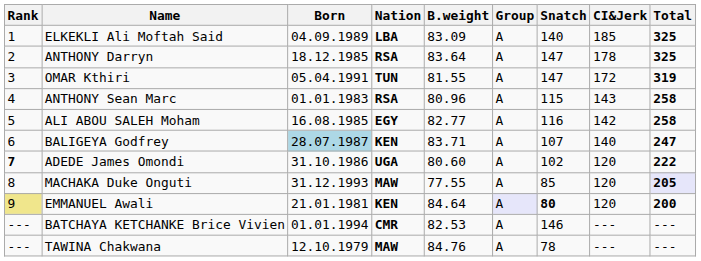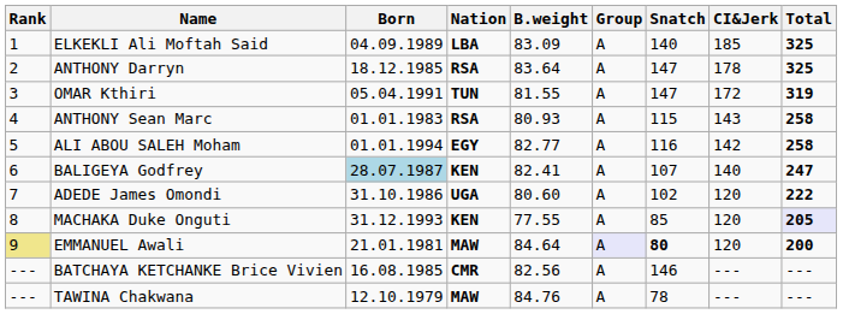 <table class="wikitable">
 <tr>
 <th>Rank</th>
 <th>Name</th>
 <th>Born</th>
 <th>Nation</th>
 <th>B.weight</th>
 <th>Group</th>
 <th>Snatch</th>
 <th>CI&Jerk</th>
 <th>Total</th>
 </tr>
 <tr>
 <td>1</td>
 <td>ELKEKLI Ali Moftah Said</td>
 <td>04.09.1989</td>
 <td><strong>LBA</strong></td>
 <td>83.09</td>
 <td>A</td>
 <td>140</td>
 <td>185</td>
 <td><strong>325</strong></td>
 </tr>
 <tr>
 <td>2</td>
 <td>ANTHONY Darryn</td>
 <td>18.12.1985</td>
 <td><strong>RSA</strong></td>
 <td>83.64</td>
 <td>A</td>
 <td>147</td>
 <td>178</td>
 <td><strong>325</strong></td>
 </tr>
 <tr>
 <td>3</td>
 <td>OMAR Kthiri</td>
 <td>05.04.1991</td>
 <td><strong>TUN</strong></td>
 <td>81.55</td>
 <td>A</td>
 <td>147</td>
 <td>172</td>
 <td><strong>319</strong></td>
 </tr>
 <tr>
 <td>4</td>
 <td>ANTHONY Sean Marc</td>
 <td>01.01.1983</td>
 <td><strong>RSA</strong></td>
-<td>80.96</td>
+<td>80.93</td>
 <td>A</td>
 <td>115</td>
 <td>143</td>
 <td><strong>258</strong></td>
 </tr>
 <tr>
 <td>5</td>
 <td>ALI ABOU SALEH Moham</td>
-<td>16.08.1985</td>
+<td>01.01.1994</td>
 <td><strong>EGY</strong></td>
 <td>82.77</td>
 <td>A</td>
 <td>116</td>
 <td>142</td>
 <td><strong>258</strong></td>
 </tr>
 <tr>
 <td>6</td>
 <td>BALIGEYA Godfrey</td>
 <td style="background: lightblue;">28.07.1987</td>
 <td><strong>KEN</strong></td>
-<td>83.71</td>
+<td>82.41</td>
 <td>A</td>
 <td>107</td>
 <td>140</td>
 <td><strong>247</strong></td>
 </tr>
 <tr>
-<td><strong>7</strong></td>
+<td>7</td>
 <td>ADEDE James Omondi</td>
 <td>31.10.1986</td>
 <td><strong>UGA</strong></td>
 <td>80.60</td>
 <td>A</td>
 <td>102</td>
 <td>120</td>
 <td><strong>222</strong></td>
 </tr>
 <tr>
 <td>8</td>
 <td>MACHAKA Duke Onguti</td>
 <td>31.12.1993</td>
-<td><strong>MAW</strong></td>
+<td><strong>KEN</strong></td>
 <td>77.55</td>
 <td>A</td>
 <td>85</td>
 <td>120</td>
 <td style="background: lavender;"><strong>205</strong></td>
 </tr>
 <tr>
 <td style="background: khaki;">9</td>
 <td>EMMANUEL Awali</td>
 <td>21.01.1981</td>
-<td><strong>KEN</strong></td>
+<td><strong>MAW</strong></td>
 <td>84.64</td>
 <td style="background: lavender;">A</td>
 <td><strong>80</strong></td>
 <td>120</td>
 <td><strong>200</strong></td>
 </tr>
 <tr>
 <td>---</td>
 <td>BATCHAYA KETCHANKE Brice Vivien</td>
-<td>01.01.1994</td>
+<td>16.08.1985</td>
 <td><strong>CMR</strong></td>
-<td>82.53</td>
+<td>82.56</td>
 <td>A</td>
 <td>146</td>
 <td>---</td>
 <td>---</td>
 </tr>
 <tr>
 <td>---</td>
 <td>TAWINA Chakwana</td>
 <td>12.10.1979</td>
 <td><strong>MAW</strong></td>
 <td>84.76</td>
 <td>A</td>
 <td>78</td>
 <td>---</td>
 <td>---</td>
 </tr>
 </table>
